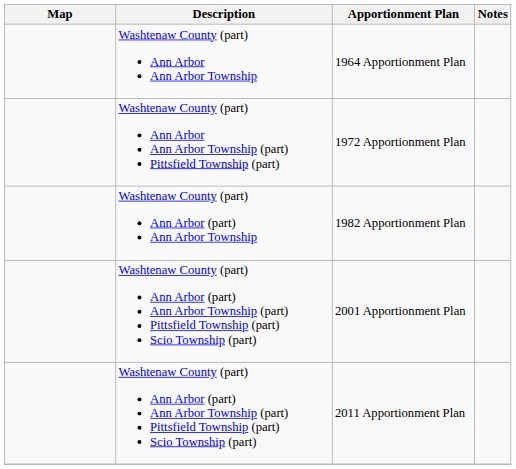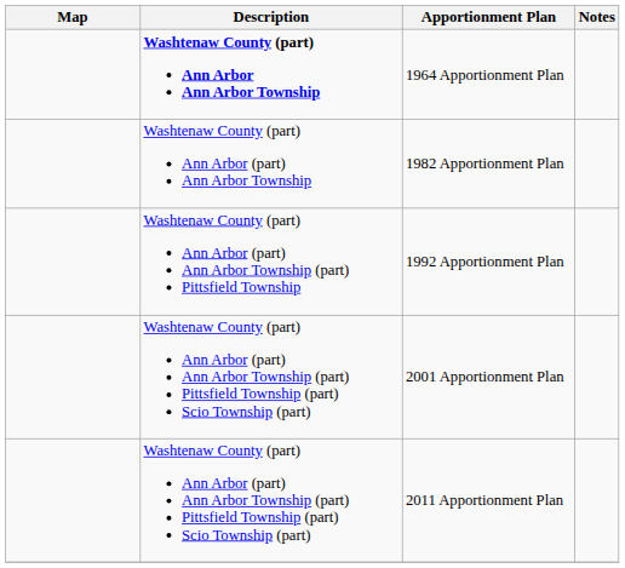 <table class="wikitable sortable">
 <tr>
 <th style="width:100pt;">Map</th>
 <th style="width:200pt;">Description</th>
 <th style="width:130pt;">Apportionment Plan</th>
 <th style="width:15pt;">Notes</th>
 </tr>
 <tr>
 <td></td>
-<td><a href='#'>Washtenaw County</a> (part)<br><ul><li><a href='#'>Ann Arbor</a></li><li><a href='#'>Ann Arbor Township</a></li></ul></td>
+<td><strong><a href='#'>Washtenaw County</a> (part)<br><ul><li><a href='#'>Ann Arbor</a></li><li><a href='#'>Ann Arbor Township</a></li></ul></strong></td>
 <td>1964 Apportionment Plan</td>
-<td></td>
-</tr>
-<tr>
-<td></td>
-<td><a href='#'>Washtenaw County</a> (part)<br><ul><li><a href='#'>Ann Arbor</a></li><li><a href='#'>Ann Arbor Township</a> (part)</li><li><a href='#'>Pittsfield Township</a> (part)</li></ul></td>
-<td>1972 Apportionment Plan</td>
 <td></td>
 </tr>
 <tr>
 <td></td>
 <td><a href='#'>Washtenaw County</a> (part)<br><ul><li><a href='#'>Ann Arbor</a> (part)</li><li><a href='#'>Ann Arbor Township</a></li></ul></td>
 <td>1982 Apportionment Plan</td>
+<td></td>
+</tr>
+<tr>
+<td></td>
+<td><a href='#'>Washtenaw County</a> (part)<br><ul><li><a href='#'>Ann Arbor</a> (part)</li><li><a href='#'>Ann Arbor Township</a> (part)</li><li><a href='#'>Pittsfield Township</a></li></ul></td>
+<td>1992 Apportionment Plan</td>
 <td></td>
 </tr>
 <tr>
 <td></td>
 <td><a href='#'>Washtenaw County</a> (part)<br><ul><li><a href='#'>Ann Arbor</a> (part)</li><li><a href='#'>Ann Arbor Township</a> (part)</li><li><a href='#'>Pittsfield Township</a> (part)</li><li><a href='#'>Scio Township</a> (part)</li></ul></td>
 <td>2001 Apportionment Plan</td>
 <td></td>
 </tr>
 <tr>
 <td></td>
 <td><a href='#'>Washtenaw County</a> (part)<br><ul><li><a href='#'>Ann Arbor</a> (part)</li><li><a href='#'>Ann Arbor Township</a> (part)</li><li><a href='#'>Pittsfield Township</a> (part)</li><li><a href='#'>Scio Township</a> (part)</li></ul></td>
 <td>2011 Apportionment Plan</td>
 <td></td>
 </tr>
 <tr>
 </tr>
 </table>
